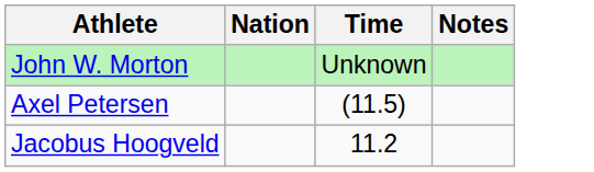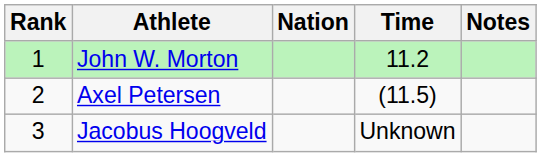 <table class="wikitable sortable" style="text-align:center">
 <tr>
+<th>Rank</th>
 <th>Athlete</th>
 <th>Nation</th>
 <th>Time</th>
 <th>Notes</th>
 </tr>
 <tr style="background:#bbf3bb;">
+<td>1</td>
 <td align=left><a href='#'>John W. Morton</a></td>
 <td align=left></td>
-<td>Unknown</td>
+<td>11.2</td>
 <td></td>
 </tr>
 <tr>
+<td>2</td>
 <td align=left><a href='#'>Axel Petersen</a></td>
 <td align=left></td>
 <td>(11.5)</td>
 <td></td>
 </tr>
 <tr>
+<td>3</td>
 <td align=left><a href='#'>Jacobus Hoogveld</a></td>
 <td align=left></td>
-<td>11.2</td>
+<td>Unknown</td>
 <td></td>
 </tr>
 </table>
